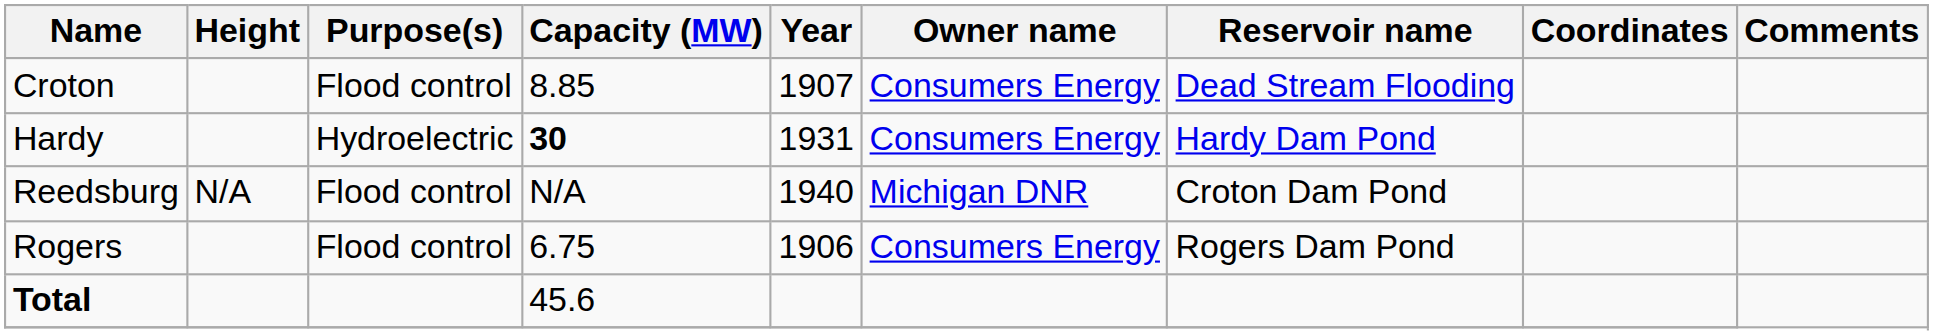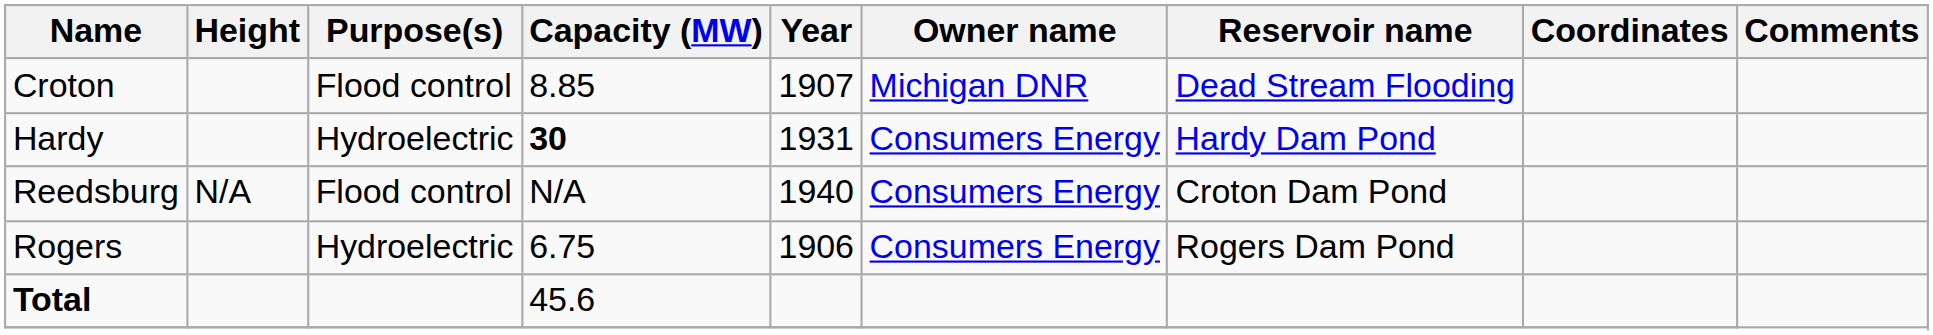 <table class="wikitable sortable">
 <tr>
 <th>Name</th>
 <th>Height</th>
 <th>Purpose(s)</th>
 <th>Capacity (<a href='#'>MW</a>)</th>
 <th>Year</th>
 <th>Owner name</th>
 <th>Reservoir name</th>
 <th>Coordinates</th>
 <th>Comments</th>
 </tr>
 <tr>
 <td>Croton</td>
 <td></td>
 <td>Flood control</td>
 <td>8.85</td>
 <td>1907</td>
-<td><a href='#'>Consumers Energy</a></td>
+<td><a href='#'>Michigan DNR</a></td>
 <td><a href='#'>Dead Stream Flooding</a></td>
 <td></td>
 <td></td>
 </tr>
 <tr>
 <td>Hardy</td>
 <td></td>
 <td>Hydroelectric</td>
 <td><strong>30</strong></td>
 <td>1931</td>
 <td><a href='#'>Consumers Energy</a></td>
 <td><a href='#'>Hardy Dam Pond</a></td>
 <td></td>
 <td></td>
 </tr>
 <tr>
 <td>Reedsburg</td>
 <td>N/A</td>
 <td>Flood control</td>
 <td>N/A</td>
 <td>1940</td>
-<td><a href='#'>Michigan DNR</a></td>
+<td><a href='#'>Consumers Energy</a></td>
 <td>Croton Dam Pond</td>
 <td></td>
 <td></td>
 </tr>
 <tr>
 <td>Rogers</td>
 <td></td>
-<td>Flood control</td>
+<td>Hydroelectric</td>
 <td>6.75</td>
 <td>1906</td>
 <td><a href='#'>Consumers Energy</a></td>
 <td>Rogers Dam Pond</td>
 <td></td>
 <td></td>
 </tr>
 <tr>
 <td><strong>Total</strong></td>
 <td></td>
 <td></td>
 <td>45.6</td>
 <td></td>
 <td></td>
 <td></td>
 <td></td>
 </tr>
 <tr>
 </tr>
 </table>
